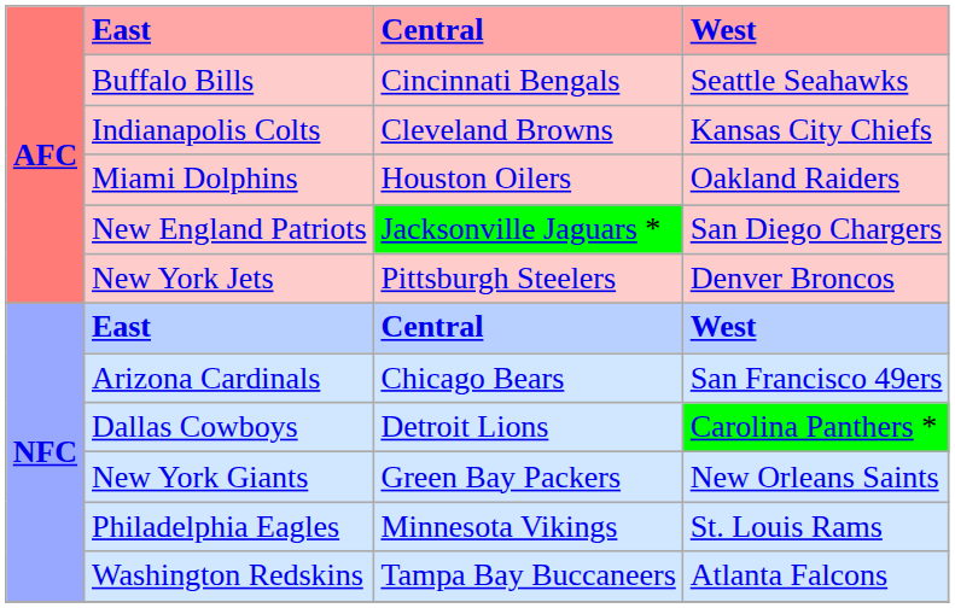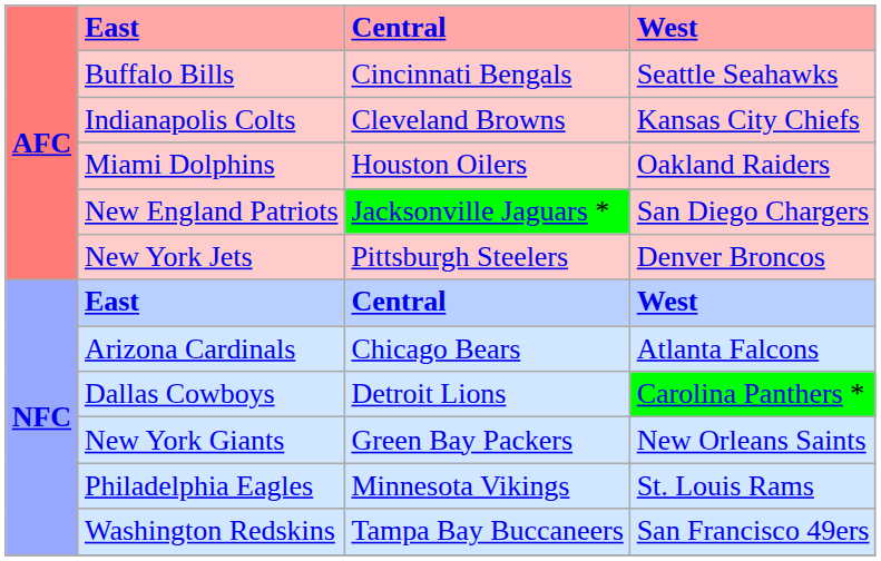 <table class="wikitable">
 <tr>
 <th rowspan="6" style="background-color: #FF7B77;"><strong><a href='#'>AFC</a></strong></th>
 <td style="background-color: #FFA7A7;"><strong><a href='#'>East</a></strong></td>
 <td style="background-color: #FFA7A7;"><strong><a href='#'>Central</a></strong></td>
 <td style="background-color: #FFA7A7;"><strong><a href='#'>West</a></strong></td>
 </tr>
 <tr>
 <td style="background-color: #FFCCCC;"><a href='#'>Buffalo Bills</a></td>
 <td style="background-color: #FFCCCC;"><a href='#'>Cincinnati Bengals</a></td>
 <td style="background-color: #FFCCCC;"><a href='#'>Seattle Seahawks</a></td>
 </tr>
 <tr>
 <td style="background-color: #FFCCCC;"><a href='#'>Indianapolis Colts</a></td>
 <td style="background-color: #FFCCCC;"><a href='#'>Cleveland Browns</a></td>
 <td style="background-color: #FFCCCC;"><a href='#'>Kansas City Chiefs</a></td>
 </tr>
 <tr>
 <td style="background-color: #FFCCCC;"><a href='#'>Miami Dolphins</a></td>
 <td style="background-color: #FFCCCC;"><a href='#'>Houston Oilers</a></td>
 <td style="background-color: #FFCCCC;"><a href='#'>Oakland Raiders</a></td>
 </tr>
 <tr>
 <td style="background-color: #FFCCCC;"><a href='#'>New England Patriots</a></td>
 <td style="background-color: #00FF00;"><a href='#'>Jacksonville Jaguars</a> *</td>
 <td style="background-color: #FFCCCC;"><a href='#'>San Diego Chargers</a></td>
 </tr>
 <tr>
 <td style="background-color: #FFCCCC;"><a href='#'>New York Jets</a></td>
 <td style="background-color: #FFCCCC;"><a href='#'>Pittsburgh Steelers</a></td>
 <td style="background-color: #FFCCCC;"><a href='#'>Denver Broncos</a></td>
 </tr>
 <tr>
 <th rowspan="6" style="background-color: #99A8FF;"><strong><a href='#'>NFC</a></strong></th>
 <td style="background-color: #B7D0FF;"><strong><a href='#'>East</a></strong></td>
 <td style="background-color: #B7D0FF;"><strong><a href='#'>Central</a></strong></td>
 <td style="background-color: #B7D0FF;"><strong><a href='#'>West</a></strong></td>
 </tr>
 <tr>
 <td style="background-color: #D0E7FF;"><a href='#'>Arizona Cardinals</a></td>
 <td style="background-color: #D0E7FF;"><a href='#'>Chicago Bears</a></td>
-<td style="background-color: #D0E7FF;"><a href='#'>San Francisco 49ers</a></td>
+<td style="background-color: #D0E7FF;"><a href='#'>Atlanta Falcons</a></td>
 </tr>
 <tr>
 <td style="background-color: #D0E7FF;"><a href='#'>Dallas Cowboys</a></td>
 <td style="background-color: #D0E7FF;"><a href='#'>Detroit Lions</a></td>
 <td style="background-color: #00FF00;"><a href='#'>Carolina Panthers</a> *</td>
 </tr>
 <tr>
 <td style="background-color: #D0E7FF;"><a href='#'>New York Giants</a></td>
 <td style="background-color: #D0E7FF;"><a href='#'>Green Bay Packers</a></td>
 <td style="background-color: #D0E7FF;"><a href='#'>New Orleans Saints</a></td>
 </tr>
 <tr>
 <td style="background-color: #D0E7FF;"><a href='#'>Philadelphia Eagles</a></td>
 <td style="background-color: #D0E7FF;"><a href='#'>Minnesota Vikings</a></td>
 <td style="background-color: #D0E7FF;"><a href='#'>St. Louis Rams</a></td>
 </tr>
 <tr>
 <td style="background-color: #D0E7FF;"><a href='#'>Washington Redskins</a></td>
 <td style="background-color: #D0E7FF;"><a href='#'>Tampa Bay Buccaneers</a></td>
-<td style="background-color: #D0E7FF;"><a href='#'>Atlanta Falcons</a></td>
+<td style="background-color: #D0E7FF;"><a href='#'>San Francisco 49ers</a></td>
 </tr>
 <tr>
 </tr>
 </table>
